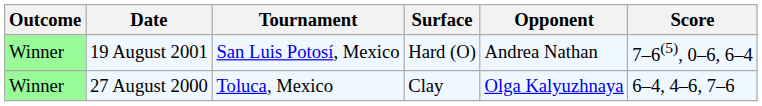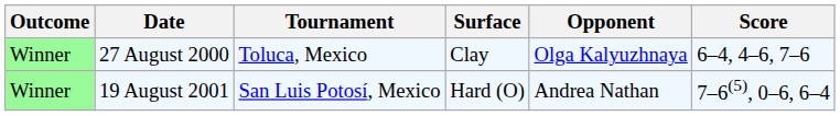 <table class="sortable wikitable" style=font-size:97%>
 <tr>
 <th>Outcome</th>
 <th>Date</th>
 <th>Tournament</th>
 <th>Surface</th>
 <th>Opponent</th>
 <th>Score</th>
 </tr>
 <tr bgcolor="#f0f8ff">
 <td bgcolor="98FB98">Winner</td>
+<td>27 August 2000</td>
+<td><a href='#'>Toluca</a>, Mexico</td>
+<td>Clay</td>
+<td> <a href='#'>Olga Kalyuzhnaya</a></td>
+<td>6–4, 4–6, 7–6</td>
+</tr>
+<tr bgcolor="#f0f8ff">
+<td bgcolor="98FB98">Winner</td>
 <td>19 August 2001</td>
 <td><a href='#'>San Luis Potosí</a>, Mexico</td>
 <td>Hard (O)</td>
 <td> Andrea Nathan</td>
 <td>7–6<sup>(5)</sup>, 0–6, 6–4</td>
 </tr>
-<tr bgcolor="#f0f8ff">
-<td bgcolor="98FB98">Winner</td>
-<td>27 August 2000</td>
-<td><a href='#'>Toluca</a>, Mexico</td>
-<td>Clay</td>
-<td> <a href='#'>Olga Kalyuzhnaya</a></td>
-<td>6–4, 4–6, 7–6</td>
-</tr>
 </table>
